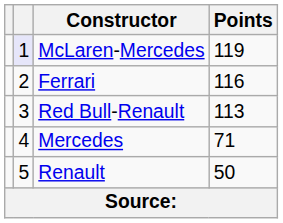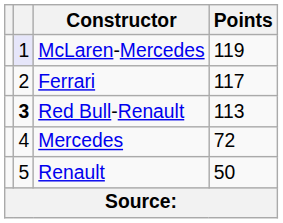 <table class="wikitable" style="font-size: 85%;">
 <tr>
 <th></th>
 <th></th>
 <th>Constructor</th>
 <th>Points</th>
 </tr>
 <tr>
 <td></td>
 <td align="center" style="background: lavender;">1</td>
 <td> <a href='#'>McLaren</a>-<a href='#'>Mercedes</a></td>
 <td>119</td>
 </tr>
 <tr>
 <td></td>
 <td align="center">2</td>
 <td> <a href='#'>Ferrari</a></td>
-<td>116</td>
+<td>117</td>
 </tr>
 <tr>
 <td></td>
-<td align="center">3</td>
+<td align="center"><strong>3</strong></td>
 <td> <a href='#'>Red Bull</a>-<a href='#'>Renault</a></td>
 <td>113</td>
 </tr>
 <tr>
 <td></td>
 <td align="center">4</td>
 <td> <a href='#'>Mercedes</a></td>
-<td>71</td>
+<td>72</td>
 </tr>
 <tr>
 <td></td>
 <td align="center">5</td>
 <td> <a href='#'>Renault</a></td>
 <td>50</td>
 </tr>
 <tr>
 <th colspan=4>Source: </th>
 </tr>
 </table>
